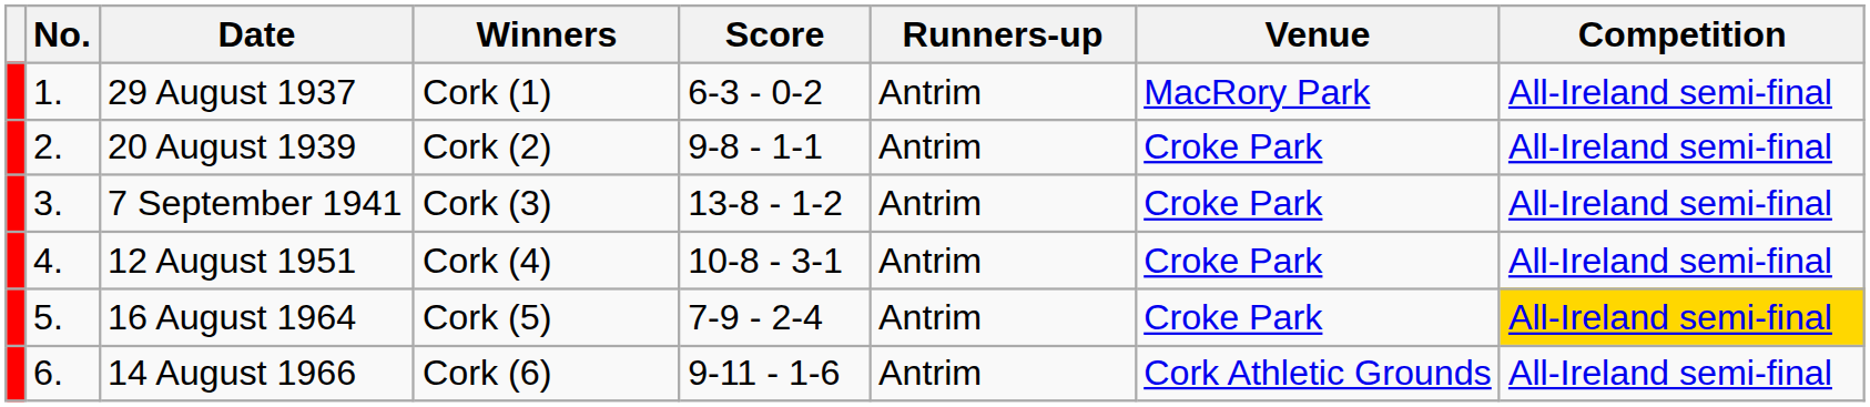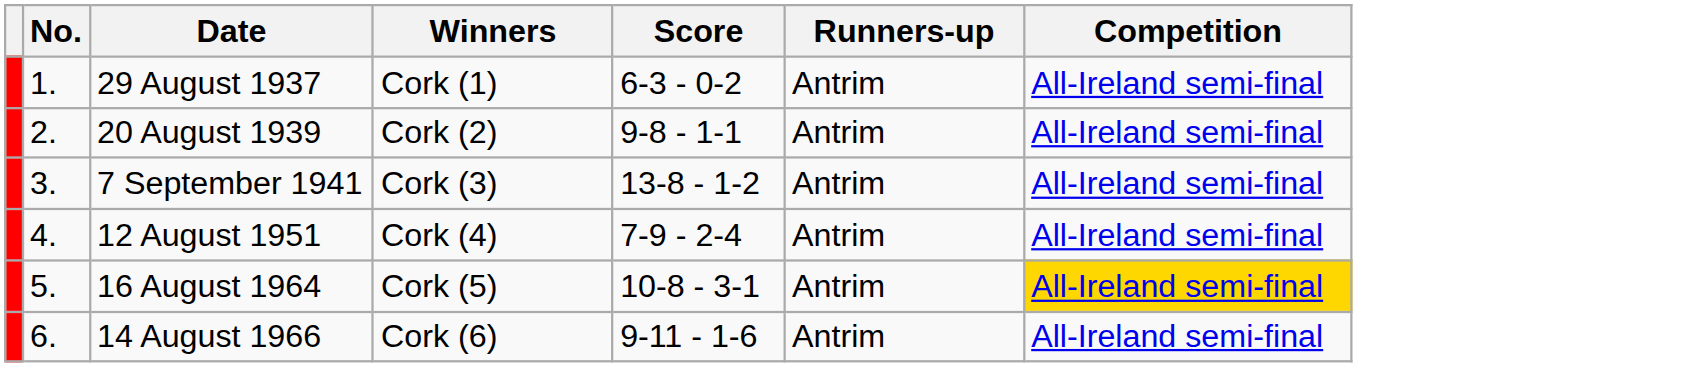 <table class="wikitable" style="font-size:90%">
 <tr>
 <th width=1></th>
 <th width=5>No.</th>
 <th width=120>Date</th>
 <th width=100>Winners</th>
 <th width=70>Score</th>
 <th width=100>Runners-up</th>
-<th width=140>Venue</th>
 <th width=140>Competition</th>
 </tr>
 <tr>
 <td style="background-color:#FF0000"></td>
 <td>1.</td>
 <td>29 August 1937</td>
 <td>Cork (1)</td>
 <td>6-3 - 0-2</td>
 <td>Antrim</td>
-<td><a href='#'>MacRory Park</a></td>
 <td><a href='#'>All-Ireland semi-final</a></td>
 </tr>
 <tr>
 <td style="background-color:#FF0000"></td>
 <td>2.</td>
 <td>20 August 1939</td>
 <td>Cork (2)</td>
 <td>9-8 - 1-1</td>
 <td>Antrim</td>
-<td><a href='#'>Croke Park</a></td>
 <td><a href='#'>All-Ireland semi-final</a></td>
 </tr>
 <tr>
 <td style="background-color:#FF0000"></td>
 <td>3.</td>
 <td>7 September 1941</td>
 <td>Cork (3)</td>
 <td>13-8 - 1-2</td>
 <td>Antrim</td>
-<td><a href='#'>Croke Park</a></td>
 <td><a href='#'>All-Ireland semi-final</a></td>
 </tr>
 <tr>
 <td style="background-color:#FF0000"></td>
 <td>4.</td>
 <td>12 August 1951</td>
 <td>Cork (4)</td>
-<td>10-8 - 3-1</td>
+<td>7-9 - 2-4</td>
 <td>Antrim</td>
-<td><a href='#'>Croke Park</a></td>
 <td><a href='#'>All-Ireland semi-final</a></td>
 </tr>
 <tr>
 <td style="background-color:#FF0000"></td>
 <td>5.</td>
 <td>16 August 1964</td>
 <td>Cork (5)</td>
-<td>7-9 - 2-4</td>
+<td>10-8 - 3-1</td>
 <td>Antrim</td>
-<td><a href='#'>Croke Park</a></td>
 <td style="background: gold;"><a href='#'>All-Ireland semi-final</a></td>
 </tr>
 <tr>
 <td style="background-color:#FF0000"></td>
 <td>6.</td>
 <td>14 August 1966</td>
 <td>Cork (6)</td>
 <td>9-11 - 1-6</td>
 <td>Antrim</td>
-<td><a href='#'>Cork Athletic Grounds</a></td>
 <td><a href='#'>All-Ireland semi-final</a></td>
 </tr>
 </table>
